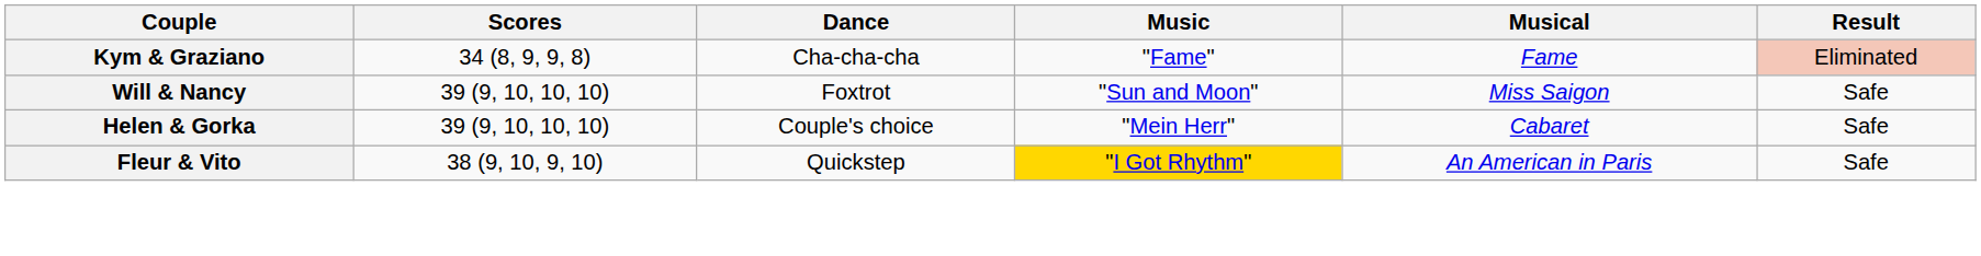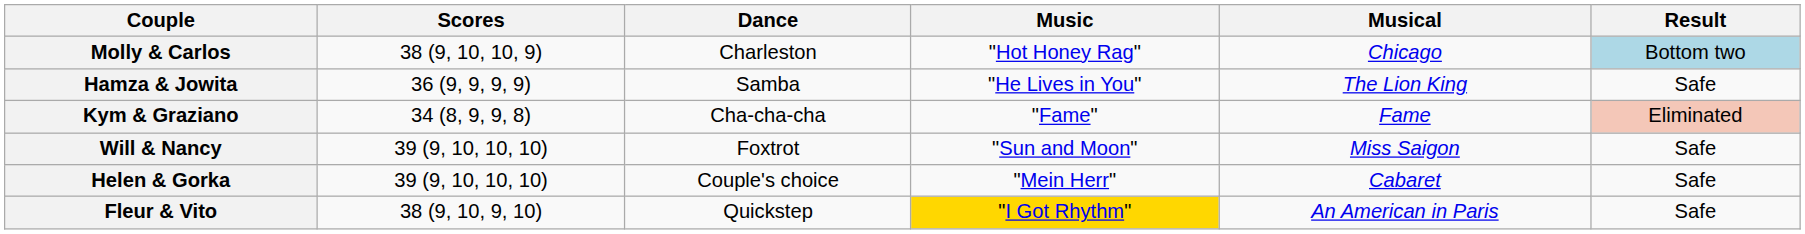 <table class="wikitable sortable" style="text-align:center; width: 90%">
 <tr>
 <th scope="col">Couple</th>
 <th scope="col">Scores</th>
 <th scope="col" class="unsortable">Dance</th>
 <th scope="col" class="unsortable">Music</th>
 <th scope="col" class="unsortable">Musical</th>
 <th scope="col" class="unsortable">Result</th>
+</tr>
+<tr>
+<th scope="row">Molly & Carlos</th>
+<td>38 (9, 10, 10, 9)</td>
+<td>Charleston</td>
+<td>"<a href='#'>Hot Honey Rag</a>"</td>
+<td><a href='#'><em>Chicago</em></a></td>
+<td bgcolor="lightblue">Bottom two</td>
+</tr>
+<tr>
+<th scope="row">Hamza & Jowita</th>
+<td>36 (9, 9, 9, 9)</td>
+<td>Samba</td>
+<td>"<a href='#'>He Lives in You</a>"</td>
+<td><em><a href='#'>The Lion King</a></em></td>
+<td>Safe</td>
 </tr>
 <tr>
 <th scope="row">Kym & Graziano</th>
 <td>34 (8, 9, 9, 8)</td>
 <td>Cha-cha-cha</td>
 <td>"<a href='#'>Fame</a>"</td>
 <td><em><a href='#'>Fame</a></em></td>
 <td bgcolor="f4c7b8">Eliminated</td>
 </tr>
 <tr>
 <th scope="row">Will & Nancy</th>
 <td>39 (9, 10, 10, 10)</td>
 <td>Foxtrot</td>
 <td>"<a href='#'>Sun and Moon</a>"</td>
 <td><em><a href='#'>Miss Saigon</a></em></td>
 <td>Safe</td>
 </tr>
 <tr>
 <th scope="row">Helen & Gorka</th>
 <td>39 (9, 10, 10, 10)</td>
 <td>Couple's choice</td>
 <td>"<a href='#'>Mein Herr</a>"</td>
 <td><em><a href='#'>Cabaret</a></em></td>
 <td>Safe</td>
 </tr>
 <tr>
 <th scope="row">Fleur & Vito</th>
 <td>38 (9, 10, 9, 10)</td>
 <td>Quickstep</td>
 <td style="background: gold;">"<a href='#'>I Got Rhythm</a>"</td>
 <td><em><a href='#'>An American in Paris</a></em></td>
 <td>Safe</td>
 </tr>
 </table>
